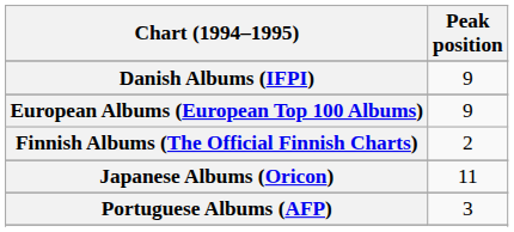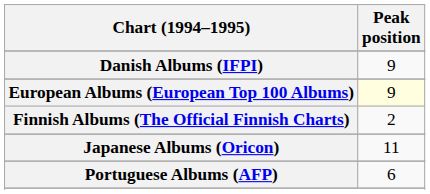 <table class="wikitable sortable plainrowheaders" style="text-align:center">
 <tr>
 <th scope="col">Chart (1994–1995)</th>
 <th scope="col">Peak<br>position</th>
 </tr>
 <tr>
 </tr>
 <tr>
 </tr>
 <tr>
 </tr>
 <tr>
 </tr>
 <tr>
 <th scope="row">Danish Albums (<a href='#'>IFPI</a>)</th>
 <td>9</td>
 </tr>
 <tr>
 </tr>
 <tr>
 <th scope="row">European Albums (<a href='#'>European Top 100 Albums</a>)</th>
-<td align="center">9</td>
+<td align="center" style="background: lightyellow;">9</td>
 </tr>
 <tr>
 <th scope="row">Finnish Albums (<a href='#'>The Official Finnish Charts</a>)</th>
 <td align="center">2</td>
 </tr>
 <tr>
 </tr>
 <tr>
 </tr>
 <tr>
 <th scope="row">Japanese Albums (<a href='#'>Oricon</a>)</th>
 <td align="center">11</td>
 </tr>
 <tr>
 </tr>
 <tr>
 <th scope="row">Portuguese Albums (<a href='#'>AFP</a>)</th>
-<td align="center">3</td>
+<td align="center">6</td>
 </tr>
 <tr>
 </tr>
 <tr>
 </tr>
 <tr>
 </tr>
 <tr>
 </tr>
 <tr>
 </tr>
 <tr>
 </tr>
 </table>
